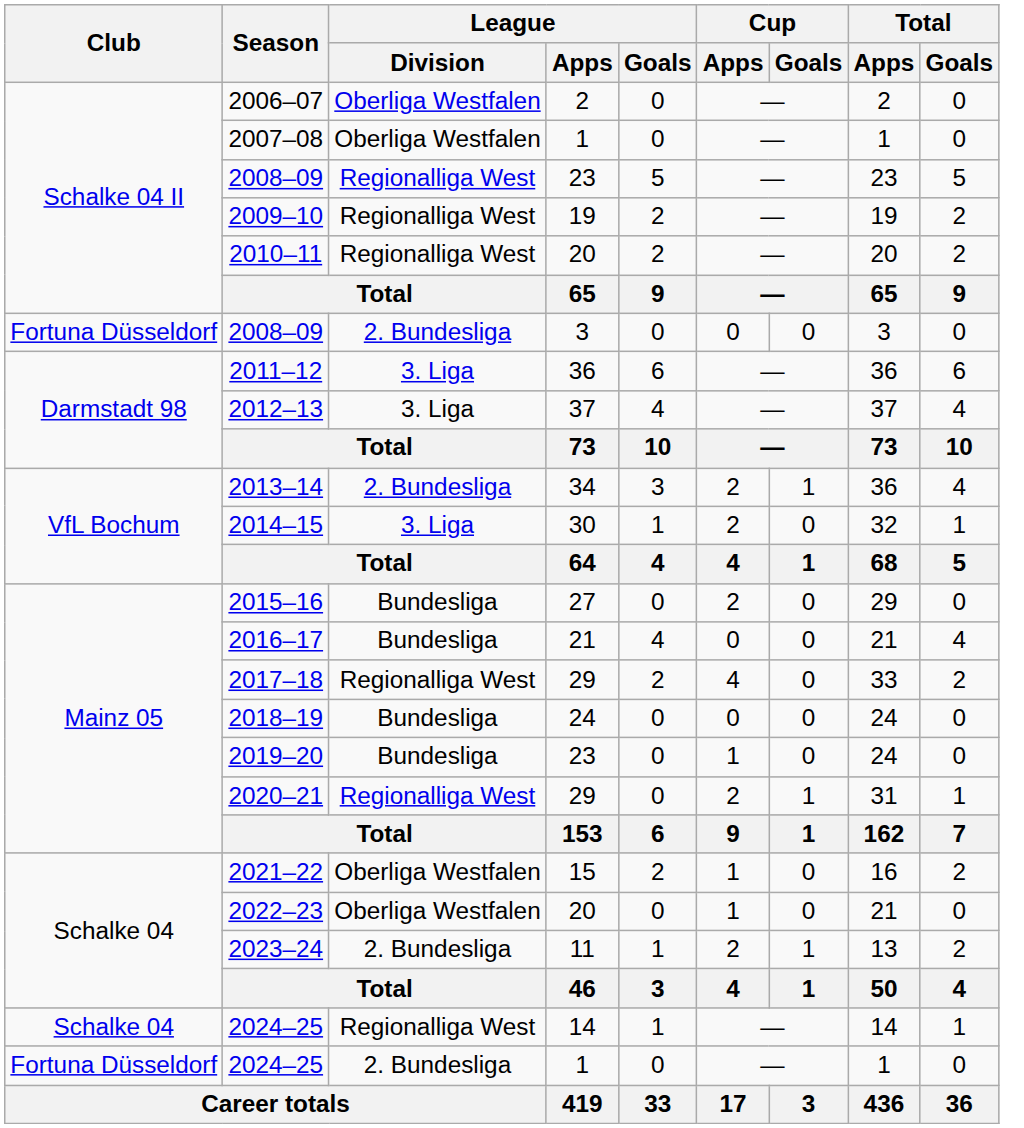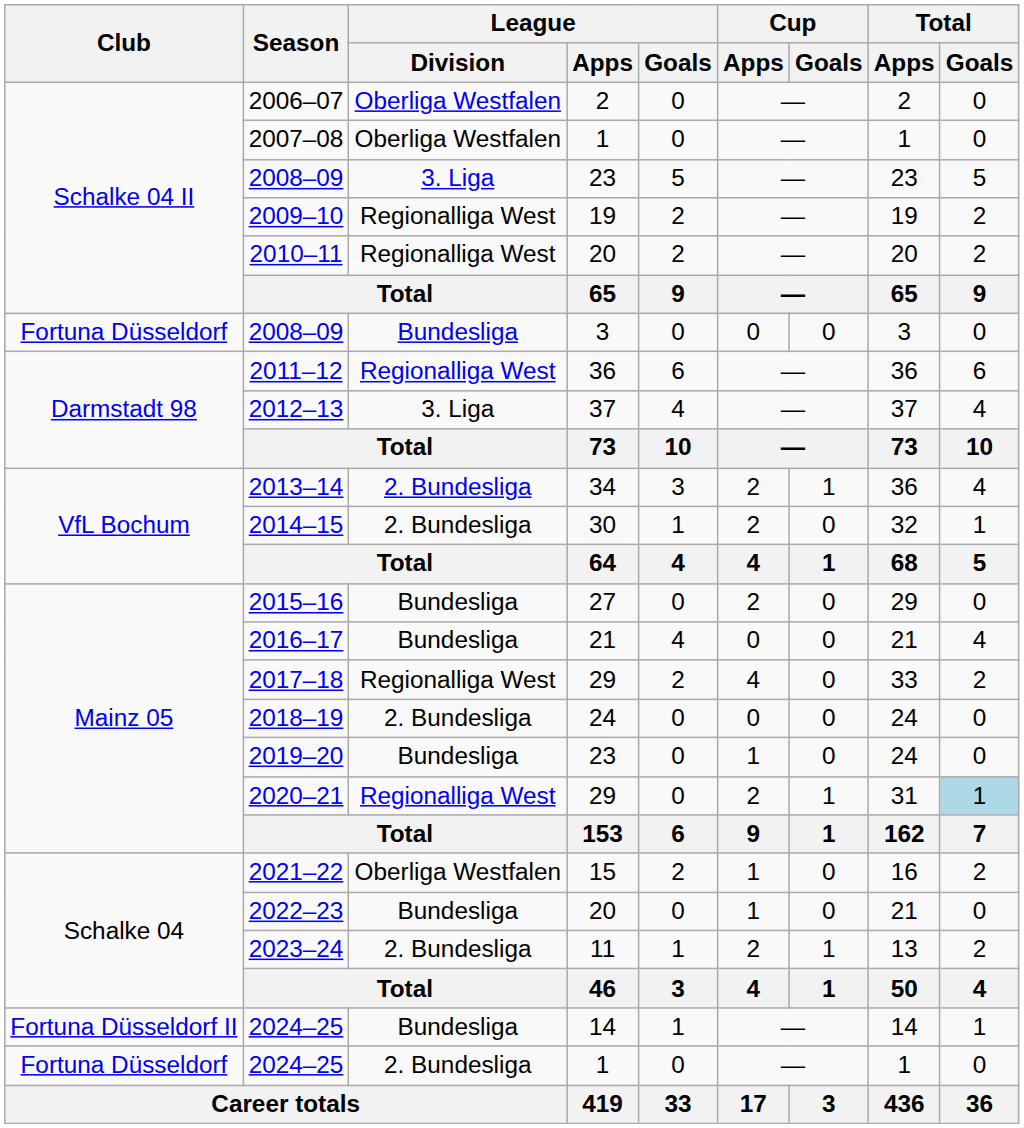 <table class="wikitable nowrap" style="text-align: center">
 <tr>
 <th rowspan=2>Club</th>
 <th rowspan=2>Season</th>
 <th colspan=3>League</th>
 <th colspan=2>Cup</th>
 <th colspan="2">Total</th>
 </tr>
 <tr>
 <th>Division</th>
 <th>Apps</th>
 <th>Goals</th>
 <th>Apps</th>
 <th>Goals</th>
 <th>Apps</th>
 <th>Goals</th>
 </tr>
 <tr>
 <td rowspan=6><a href='#'>Schalke 04 II</a></td>
 <td>2006–07</td>
 <td><a href='#'>Oberliga Westfalen</a></td>
 <td>2</td>
 <td>0</td>
 <td colspan="2">—</td>
 <td>2</td>
 <td>0</td>
 </tr>
 <tr>
 <td>2007–08</td>
 <td>Oberliga Westfalen</td>
 <td>1</td>
 <td>0</td>
 <td colspan="2">—</td>
 <td>1</td>
 <td>0</td>
 </tr>
 <tr>
 <td><a href='#'>2008–09</a></td>
-<td><a href='#'>Regionalliga West</a></td>
+<td><a href='#'>3. Liga</a></td>
 <td>23</td>
 <td>5</td>
 <td colspan="2">—</td>
 <td>23</td>
 <td>5</td>
 </tr>
 <tr>
 <td><a href='#'>2009–10</a></td>
 <td>Regionalliga West</td>
 <td>19</td>
 <td>2</td>
 <td colspan="2">—</td>
 <td>19</td>
 <td>2</td>
 </tr>
 <tr>
 <td><a href='#'>2010–11</a></td>
 <td>Regionalliga West</td>
 <td>20</td>
 <td>2</td>
 <td colspan="2">—</td>
 <td>20</td>
 <td>2</td>
 </tr>
 <tr>
 <th colspan=2>Total</th>
 <th>65</th>
 <th>9</th>
 <th colspan="2">—</th>
 <th>65</th>
 <th>9</th>
 </tr>
 <tr>
 <td><a href='#'>Fortuna Düsseldorf</a></td>
 <td><a href='#'>2008–09</a></td>
-<td><a href='#'>2. Bundesliga</a></td>
+<td><a href='#'>Bundesliga</a></td>
 <td>3</td>
 <td>0</td>
 <td>0</td>
 <td>0</td>
 <td>3</td>
 <td>0</td>
 </tr>
 <tr>
 <td rowspan=3><a href='#'>Darmstadt 98</a></td>
 <td><a href='#'>2011–12</a></td>
-<td><a href='#'>3. Liga</a></td>
+<td><a href='#'>Regionalliga West</a></td>
 <td>36</td>
 <td>6</td>
 <td colspan="2">—</td>
 <td>36</td>
 <td>6</td>
 </tr>
 <tr>
 <td><a href='#'>2012–13</a></td>
 <td>3. Liga</td>
 <td>37</td>
 <td>4</td>
 <td colspan="2">—</td>
 <td>37</td>
 <td>4</td>
 </tr>
 <tr>
 <th colspan=2>Total</th>
 <th>73</th>
 <th>10</th>
 <th colspan="2">—</th>
 <th>73</th>
 <th>10</th>
 </tr>
 <tr>
 <td rowspan=3><a href='#'>VfL Bochum</a></td>
 <td><a href='#'>2013–14</a></td>
 <td><a href='#'>2. Bundesliga</a></td>
 <td>34</td>
 <td>3</td>
 <td>2</td>
 <td>1</td>
 <td>36</td>
 <td>4</td>
 </tr>
 <tr>
 <td><a href='#'>2014–15</a></td>
-<td><a href='#'>3. Liga</a></td>
+<td>2. Bundesliga</td>
 <td>30</td>
 <td>1</td>
 <td>2</td>
 <td>0</td>
 <td>32</td>
 <td>1</td>
 </tr>
 <tr>
 <th colspan=2>Total</th>
 <th>64</th>
 <th>4</th>
 <th>4</th>
 <th>1</th>
 <th>68</th>
 <th>5</th>
 </tr>
 <tr>
 <td rowspan=7><a href='#'>Mainz 05</a></td>
 <td><a href='#'>2015–16</a></td>
 <td>Bundesliga</td>
 <td>27</td>
 <td>0</td>
 <td>2</td>
 <td>0</td>
 <td>29</td>
 <td>0</td>
 </tr>
 <tr>
 <td><a href='#'>2016–17</a></td>
 <td>Bundesliga</td>
 <td>21</td>
 <td>4</td>
 <td>0</td>
 <td>0</td>
 <td>21</td>
 <td>4</td>
 </tr>
 <tr>
 <td><a href='#'>2017–18</a></td>
 <td>Regionalliga West</td>
 <td>29</td>
 <td>2</td>
 <td>4</td>
 <td>0</td>
 <td>33</td>
 <td>2</td>
 </tr>
 <tr>
 <td><a href='#'>2018–19</a></td>
-<td>Bundesliga</td>
+<td>2. Bundesliga</td>
 <td>24</td>
 <td>0</td>
 <td>0</td>
 <td>0</td>
 <td>24</td>
 <td>0</td>
 </tr>
 <tr>
 <td><a href='#'>2019–20</a></td>
 <td>Bundesliga</td>
 <td>23</td>
 <td>0</td>
 <td>1</td>
 <td>0</td>
 <td>24</td>
 <td>0</td>
 </tr>
 <tr>
 <td><a href='#'>2020–21</a></td>
 <td><a href='#'>Regionalliga West</a></td>
 <td>29</td>
 <td>0</td>
 <td>2</td>
 <td>1</td>
 <td>31</td>
-<td>1</td>
+<td style="background: lightblue;">1</td>
 </tr>
 <tr>
 <th colspan=2>Total</th>
 <th>153</th>
 <th>6</th>
 <th>9</th>
 <th>1</th>
 <th>162</th>
 <th>7</th>
 </tr>
 <tr>
 <td rowspan=4>Schalke 04</td>
 <td><a href='#'>2021–22</a></td>
 <td>Oberliga Westfalen</td>
 <td>15</td>
 <td>2</td>
 <td>1</td>
 <td>0</td>
 <td>16</td>
 <td>2</td>
 </tr>
 <tr>
 <td><a href='#'>2022–23</a></td>
-<td>Oberliga Westfalen</td>
+<td>Bundesliga</td>
 <td>20</td>
 <td>0</td>
 <td>1</td>
 <td>0</td>
 <td>21</td>
 <td>0</td>
 </tr>
 <tr>
 <td><a href='#'>2023–24</a></td>
 <td>2. Bundesliga</td>
 <td>11</td>
 <td>1</td>
 <td>2</td>
 <td>1</td>
 <td>13</td>
 <td>2</td>
 </tr>
 <tr>
 <th colspan=2>Total</th>
 <th>46</th>
 <th>3</th>
 <th>4</th>
 <th>1</th>
 <th>50</th>
 <th>4</th>
 </tr>
 <tr>
-<td><a href='#'>Schalke 04</a></td>
+<td><a href='#'>Fortuna Düsseldorf II</a></td>
 <td><a href='#'>2024–25</a></td>
-<td>Regionalliga West</td>
+<td>Bundesliga</td>
 <td>14</td>
 <td>1</td>
 <td colspan="2">—</td>
 <td>14</td>
 <td>1</td>
 </tr>
 <tr>
 <td><a href='#'>Fortuna Düsseldorf</a></td>
 <td><a href='#'>2024–25</a></td>
 <td>2. Bundesliga</td>
 <td>1</td>
 <td>0</td>
 <td colspan="2">—</td>
 <td>1</td>
 <td>0</td>
 </tr>
 <tr>
 <th colspan=3>Career totals</th>
 <th>419</th>
 <th>33</th>
 <th>17</th>
 <th>3</th>
 <th>436</th>
 <th>36</th>
 </tr>
 </table>
